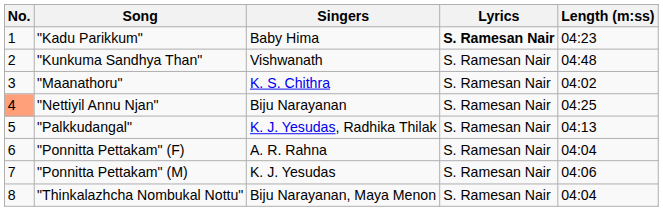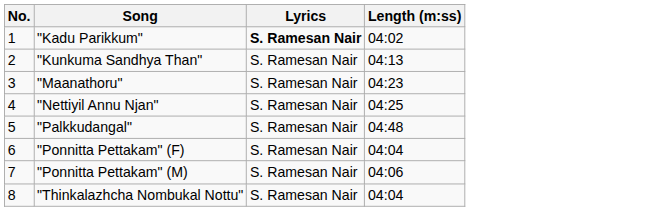 <table class="wikitable" style="font-size:95%;">
 <tr>
 <th>No.</th>
 <th>Song</th>
-<th>Singers</th>
 <th>Lyrics</th>
 <th>Length (m:ss)</th>
 </tr>
 <tr>
 <td>1</td>
 <td>"Kadu Parikkum"</td>
-<td>Baby Hima</td>
 <td><strong>S. Ramesan Nair</strong></td>
-<td>04:23</td>
+<td>04:02</td>
 </tr>
 <tr>
 <td>2</td>
 <td>"Kunkuma Sandhya Than"</td>
-<td>Vishwanath</td>
 <td>S. Ramesan Nair</td>
-<td>04:48</td>
+<td>04:13</td>
 </tr>
 <tr>
 <td>3</td>
 <td>"Maanathoru"</td>
-<td><a href='#'>K. S. Chithra</a></td>
 <td>S. Ramesan Nair</td>
-<td>04:02</td>
+<td>04:23</td>
 </tr>
 <tr>
-<td style="background: lightsalmon;">4</td>
+<td>4</td>
 <td>"Nettiyil Annu Njan"</td>
-<td>Biju Narayanan</td>
 <td>S. Ramesan Nair</td>
 <td>04:25</td>
 </tr>
 <tr>
 <td>5</td>
 <td>"Palkkudangal"</td>
-<td><a href='#'>K. J. Yesudas</a>, Radhika Thilak</td>
 <td>S. Ramesan Nair</td>
-<td>04:13</td>
+<td>04:48</td>
 </tr>
 <tr>
 <td>6</td>
 <td>"Ponnitta Pettakam" (F)</td>
-<td>A. R. Rahna</td>
 <td>S. Ramesan Nair</td>
 <td>04:04</td>
 </tr>
 <tr>
 <td>7</td>
 <td>"Ponnitta Pettakam" (M)</td>
-<td>K. J. Yesudas</td>
 <td>S. Ramesan Nair</td>
 <td>04:06</td>
 </tr>
 <tr>
 <td>8</td>
 <td>"Thinkalazhcha Nombukal Nottu"</td>
-<td>Biju Narayanan, Maya Menon</td>
 <td>S. Ramesan Nair</td>
 <td>04:04</td>
 </tr>
 </table>
